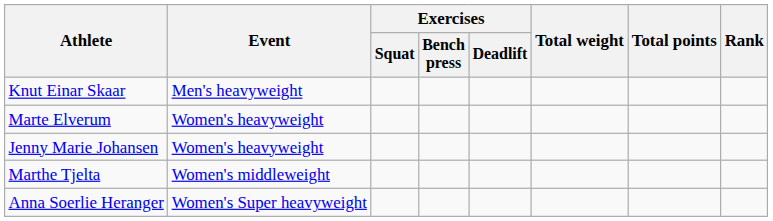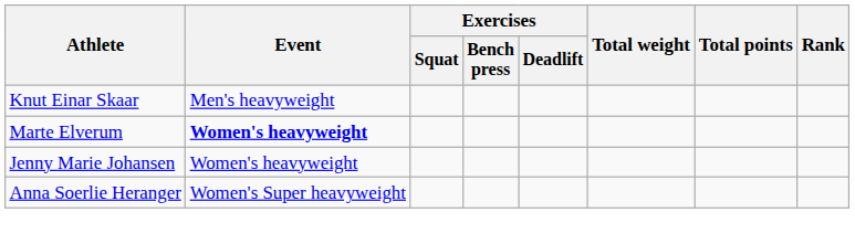 <table class=wikitable style="font-size:90%">
 <tr>
 <th rowspan="2">Athlete</th>
 <th rowspan="2">Event</th>
 <th colspan="3">Exercises</th>
 <th rowspan="2">Total weight</th>
 <th rowspan="2">Total points</th>
 <th rowspan="2">Rank</th>
 </tr>
 <tr style="font-size:95%">
 <th>Squat</th>
 <th>Bench<br>press</th>
 <th>Deadlift</th>
 </tr>
 <tr align=center>
 <td align=left><a href='#'>Knut Einar Skaar</a></td>
 <td align=left><a href='#'>Men's heavyweight</a></td>
 <td></td>
 <td></td>
 <td></td>
 <td></td>
 <td></td>
 <td></td>
 </tr>
 <tr align=center>
 <td align=left><a href='#'>Marte Elverum</a></td>
-<td align=left><a href='#'>Women's heavyweight</a></td>
+<td align=left><strong><a href='#'>Women's heavyweight</a></strong></td>
 <td></td>
 <td></td>
 <td></td>
 <td></td>
 <td></td>
 <td></td>
 </tr>
 <tr align=center>
 <td align=left><a href='#'>Jenny Marie Johansen</a></td>
 <td align=left><a href='#'>Women's heavyweight</a></td>
 <td></td>
 <td></td>
 <td></td>
 <td></td>
 <td></td>
 <td></td>
 </tr>
 <tr align=center>
-<td align=left><a href='#'>Marthe Tjelta</a></td>
-<td align=left><a href='#'>Women's middleweight</a></td>
-<td></td>
-<td></td>
-<td></td>
-<td></td>
-<td></td>
-<td></td>
-</tr>
-<tr align=center>
 <td align=left><a href='#'>Anna Soerlie Heranger</a></td>
 <td align=left><a href='#'>Women's Super heavyweight</a></td>
 <td></td>
 <td></td>
 <td></td>
 <td></td>
 <td></td>
 <td></td>
 </tr>
 </table>
